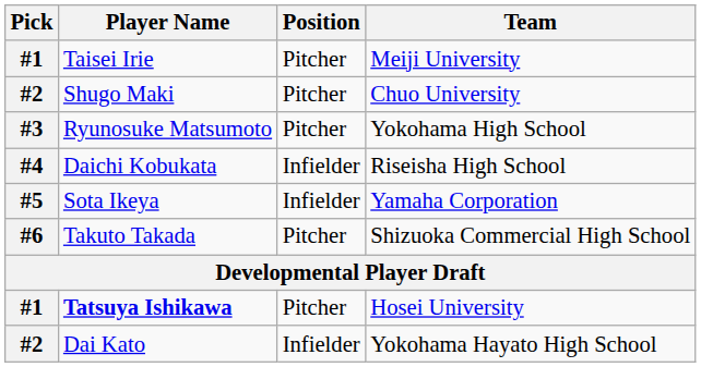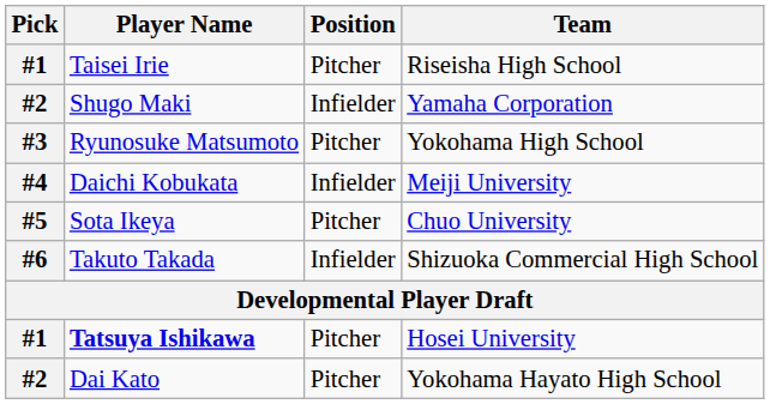 <table class="wikitable">
 <tr>
 <th>Pick</th>
 <th>Player Name</th>
 <th>Position</th>
 <th>Team</th>
 </tr>
 <tr>
 <th>#1</th>
 <td><a href='#'>Taisei Irie</a></td>
 <td>Pitcher</td>
-<td><a href='#'>Meiji University</a></td>
+<td>Riseisha High School</td>
 </tr>
 <tr>
 <th>#2</th>
 <td><a href='#'>Shugo Maki</a></td>
-<td>Pitcher</td>
-<td><a href='#'>Chuo University</a></td>
+<td>Infielder</td>
+<td><a href='#'>Yamaha Corporation</a></td>
 </tr>
 <tr>
 <th>#3</th>
 <td><a href='#'>Ryunosuke Matsumoto</a></td>
 <td>Pitcher</td>
 <td>Yokohama High School</td>
 </tr>
 <tr>
 <th>#4</th>
 <td><a href='#'>Daichi Kobukata</a></td>
 <td>Infielder</td>
-<td>Riseisha High School</td>
+<td><a href='#'>Meiji University</a></td>
 </tr>
 <tr>
 <th>#5</th>
 <td><a href='#'>Sota Ikeya</a></td>
-<td>Infielder</td>
-<td><a href='#'>Yamaha Corporation</a></td>
+<td>Pitcher</td>
+<td><a href='#'>Chuo University</a></td>
 </tr>
 <tr>
 <th>#6</th>
 <td><a href='#'>Takuto Takada</a></td>
-<td>Pitcher</td>
+<td>Infielder</td>
 <td>Shizuoka Commercial High School</td>
 </tr>
 <tr>
 <th colspan="5">Developmental Player Draft</th>
 </tr>
 <tr>
 <th>#1</th>
 <td><strong><a href='#'>Tatsuya Ishikawa</a></strong></td>
 <td>Pitcher</td>
 <td><a href='#'>Hosei University</a></td>
 </tr>
 <tr>
 <th>#2</th>
 <td><a href='#'>Dai Kato</a></td>
-<td>Infielder</td>
+<td>Pitcher</td>
 <td>Yokohama Hayato High School</td>
 </tr>
 </table>
